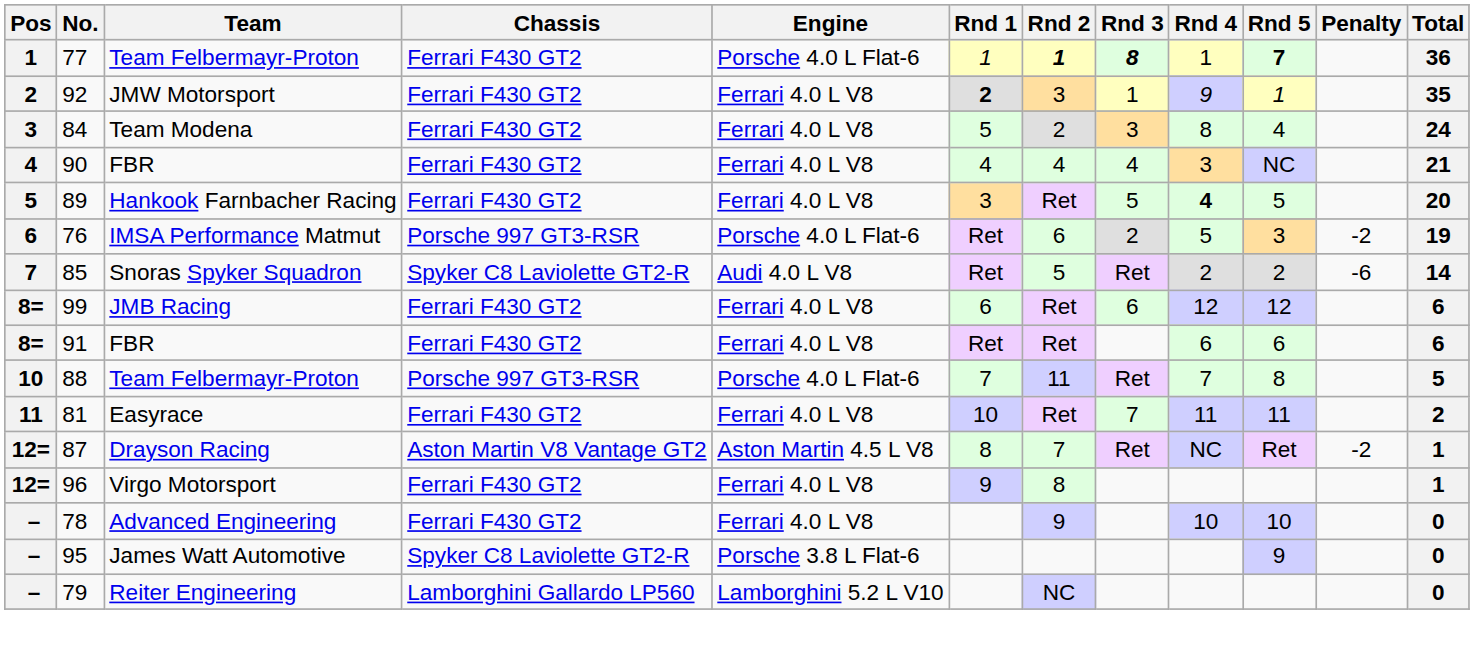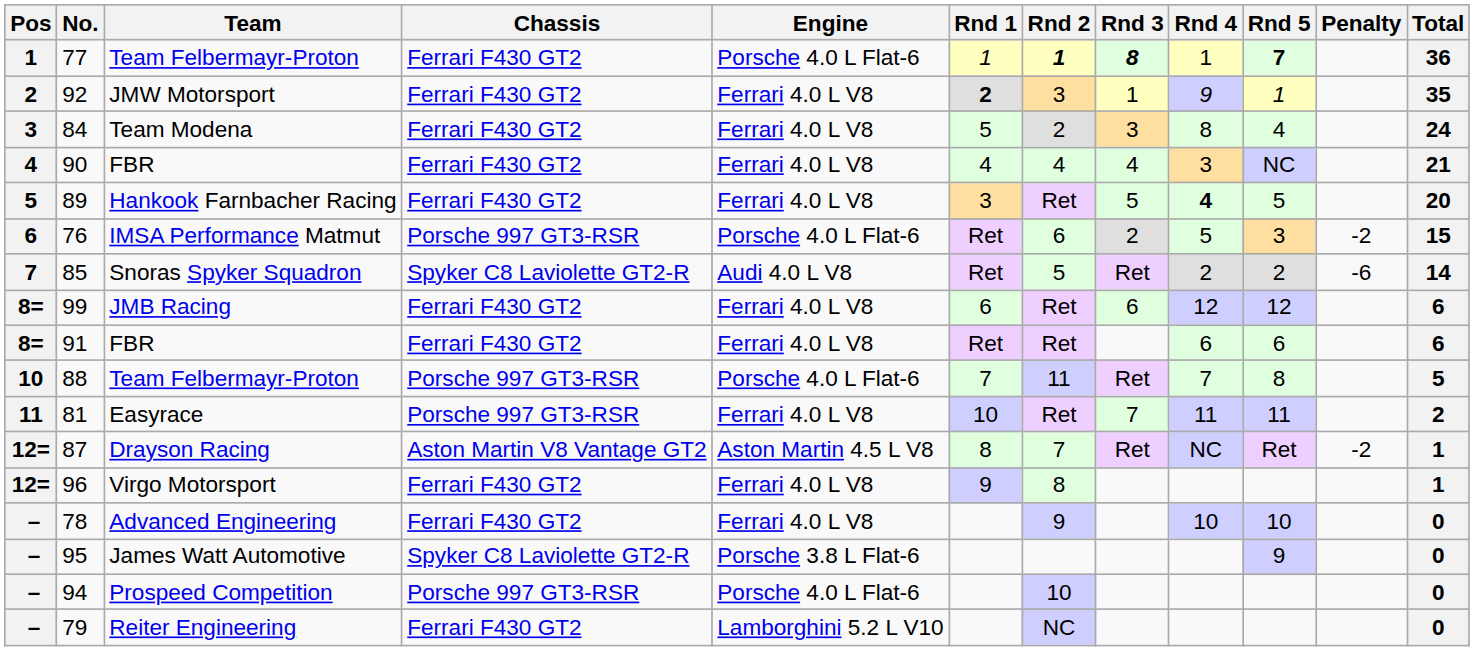 <table class="wikitable" style="font-size: 85%;">
 <tr>
 <th>Pos</th>
 <th>No.</th>
 <th>Team</th>
 <th>Chassis</th>
 <th>Engine</th>
 <th>Rnd 1</th>
 <th>Rnd 2</th>
 <th>Rnd 3</th>
 <th>Rnd 4</th>
 <th>Rnd 5</th>
 <th>Penalty</th>
 <th>Total</th>
 </tr>
 <tr>
 <th>1</th>
 <td>77</td>
 <td> <a href='#'>Team Felbermayr-Proton</a></td>
 <td><a href='#'>Ferrari F430 GT2</a></td>
 <td><a href='#'>Porsche</a> 4.0 L Flat-6</td>
 <td align="center" style="background:#FFFFBF;"><em>1</em></td>
 <td align="center" style="background:#FFFFBF;"><strong><em>1</em></strong></td>
 <td align="center" style="background:#DFFFDF;"><strong><em>8</em></strong></td>
 <td align="center" style="background:#FFFFBF;">1</td>
 <td align="center" style="background:#DFFFDF;"><strong>7</strong></td>
 <td></td>
 <th align="center">36</th>
 </tr>
 <tr>
 <th>2</th>
 <td>92</td>
 <td> JMW Motorsport</td>
 <td><a href='#'>Ferrari F430 GT2</a></td>
 <td><a href='#'>Ferrari</a> 4.0 L V8</td>
 <td align="center" style="background:#DFDFDF;"><strong>2</strong></td>
 <td align="center" style="background:#FFDF9F;">3</td>
 <td align="center" style="background:#FFFFBF;">1</td>
 <td align="center" style="background:#CFCFFF;"><em>9</em></td>
 <td align="center" style="background:#FFFFBF;"><em>1</em></td>
 <td></td>
 <th align="center">35</th>
 </tr>
 <tr>
 <th>3</th>
 <td>84</td>
 <td> Team Modena</td>
 <td><a href='#'>Ferrari F430 GT2</a></td>
 <td><a href='#'>Ferrari</a> 4.0 L V8</td>
 <td align="center" style="background:#DFFFDF;">5</td>
 <td align="center" style="background:#DFDFDF;">2</td>
 <td align="center" style="background:#FFDF9F;">3</td>
 <td align="center" style="background:#DFFFDF;">8</td>
 <td align="center" style="background:#DFFFDF;">4</td>
 <td></td>
 <th align="center">24</th>
 </tr>
 <tr>
 <th>4</th>
 <td>90</td>
 <td> FBR</td>
 <td><a href='#'>Ferrari F430 GT2</a></td>
 <td><a href='#'>Ferrari</a> 4.0 L V8</td>
 <td align="center" style="background:#DFFFDF;">4</td>
 <td align="center" style="background:#DFFFDF;">4</td>
 <td align="center" style="background:#DFFFDF;">4</td>
 <td align="center" style="background:#FFDF9F;">3</td>
 <td align="center" style="background:#CFCFFF;">NC</td>
 <td></td>
 <th align="center">21</th>
 </tr>
 <tr>
 <th>5</th>
 <td>89</td>
 <td> <a href='#'>Hankook</a> Farnbacher Racing</td>
 <td><a href='#'>Ferrari F430 GT2</a></td>
 <td><a href='#'>Ferrari</a> 4.0 L V8</td>
 <td align="center" style="background:#FFDF9F;">3</td>
 <td align="center" style="background:#EFCFFF;">Ret</td>
 <td align="center" style="background:#DFFFDF;">5</td>
 <td align="center" style="background:#DFFFDF;"><strong>4</strong></td>
 <td align="center" style="background:#DFFFDF;">5</td>
 <td></td>
 <th align="center">20</th>
 </tr>
 <tr>
 <th>6</th>
 <td>76</td>
 <td> <a href='#'>IMSA Performance</a> Matmut</td>
 <td><a href='#'>Porsche 997 GT3-RSR</a></td>
 <td><a href='#'>Porsche</a> 4.0 L Flat-6</td>
 <td align="center" style="background:#EFCFFF;">Ret</td>
 <td align="center" style="background:#DFFFDF;">6</td>
 <td align="center" style="background:#DFDFDF;">2</td>
 <td align="center" style="background:#DFFFDF;">5</td>
 <td align="center" style="background:#FFDF9F;">3</td>
 <td align=center>-2</td>
-<th align="center">19</th>
+<th align="center">15</th>
 </tr>
 <tr>
 <th>7</th>
 <td>85</td>
 <td> Snoras <a href='#'>Spyker Squadron</a></td>
 <td><a href='#'>Spyker C8 Laviolette GT2-R</a></td>
 <td><a href='#'>Audi</a> 4.0 L V8</td>
 <td align="center" style="background:#EFCFFF;">Ret</td>
 <td align="center" style="background:#DFFFDF;">5</td>
 <td align="center" style="background:#EFCFFF;">Ret</td>
 <td align="center" style="background:#DFDFDF;">2</td>
 <td align="center" style="background:#DFDFDF;">2</td>
 <td align=center>-6</td>
 <th align="center">14</th>
 </tr>
 <tr>
 <th>8=</th>
 <td>99</td>
 <td> <a href='#'>JMB Racing</a></td>
 <td><a href='#'>Ferrari F430 GT2</a></td>
 <td><a href='#'>Ferrari</a> 4.0 L V8</td>
 <td align="center" style="background:#DFFFDF;">6</td>
 <td align="center" style="background:#EFCFFF;">Ret</td>
 <td align="center" style="background:#DFFFDF;">6</td>
 <td align="center" style="background:#CFCFFF;">12</td>
 <td align="center" style="background:#CFCFFF;">12</td>
 <td></td>
 <th align="center">6</th>
 </tr>
 <tr>
 <th>8=</th>
 <td>91</td>
 <td> FBR</td>
 <td><a href='#'>Ferrari F430 GT2</a></td>
 <td><a href='#'>Ferrari</a> 4.0 L V8</td>
 <td align="center" style="background:#EFCFFF;">Ret</td>
 <td align="center" style="background:#EFCFFF;">Ret</td>
 <td></td>
 <td align="center" style="background:#DFFFDF;">6</td>
 <td align="center" style="background:#DFFFDF;">6</td>
 <td></td>
 <th align="center">6</th>
 </tr>
 <tr>
 <th>10</th>
 <td>88</td>
 <td> <a href='#'>Team Felbermayr-Proton</a></td>
 <td><a href='#'>Porsche 997 GT3-RSR</a></td>
 <td><a href='#'>Porsche</a> 4.0 L Flat-6</td>
 <td align="center" style="background:#DFFFDF;">7</td>
 <td align="center" style="background:#CFCFFF;">11</td>
 <td align="center" style="background:#EFCFFF;">Ret</td>
 <td align="center" style="background:#DFFFDF;">7</td>
 <td align="center" style="background:#DFFFDF;">8</td>
 <td></td>
 <th align="center">5</th>
 </tr>
 <tr>
 <th>11</th>
 <td>81</td>
 <td> Easyrace</td>
-<td><a href='#'>Ferrari F430 GT2</a></td>
+<td><a href='#'>Porsche 997 GT3-RSR</a></td>
 <td><a href='#'>Ferrari</a> 4.0 L V8</td>
 <td align="center" style="background:#CFCFFF;">10</td>
 <td align="center" style="background:#EFCFFF;">Ret</td>
 <td align="center" style="background:#DFFFDF;">7</td>
 <td align="center" style="background:#CFCFFF;">11</td>
 <td align="center" style="background:#CFCFFF;">11</td>
 <td></td>
 <th align="center">2</th>
 </tr>
 <tr>
 <th>12=</th>
 <td>87</td>
 <td> <a href='#'>Drayson Racing</a></td>
 <td><a href='#'>Aston Martin V8 Vantage GT2</a></td>
 <td><a href='#'>Aston Martin</a> 4.5 L V8</td>
 <td align="center" style="background:#DFFFDF;">8</td>
 <td align="center" style="background:#DFFFDF;">7</td>
 <td align="center" style="background:#EFCFFF;">Ret</td>
 <td align="center" style="background:#CFCFFF;">NC</td>
 <td align="center" style="background:#EFCFFF;">Ret</td>
 <td align=center>-2</td>
 <th align="center">1</th>
 </tr>
 <tr>
 <th>12=</th>
 <td>96</td>
 <td> Virgo Motorsport</td>
 <td><a href='#'>Ferrari F430 GT2</a></td>
 <td><a href='#'>Ferrari</a> 4.0 L V8</td>
 <td align="center" style="background:#CFCFFF;">9</td>
 <td align="center" style="background:#DFFFDF;">8</td>
 <td></td>
 <td></td>
 <td></td>
 <td></td>
 <th align="center">1</th>
 </tr>
 <tr>
 <th> –</th>
 <td>78</td>
 <td> <a href='#'>Advanced Engineering</a></td>
 <td><a href='#'>Ferrari F430 GT2</a></td>
 <td><a href='#'>Ferrari</a> 4.0 L V8</td>
 <td></td>
 <td align="center" style="background:#CFCFFF;">9</td>
 <td></td>
 <td align="center" style="background:#CFCFFF;">10</td>
 <td align="center" style="background:#CFCFFF;">10</td>
 <td></td>
 <th align="center">0</th>
 </tr>
 <tr>
 <th> –</th>
 <td>95</td>
 <td> James Watt Automotive</td>
 <td><a href='#'>Spyker C8 Laviolette GT2-R</a></td>
 <td><a href='#'>Porsche</a> 3.8 L Flat-6</td>
 <td></td>
 <td></td>
 <td></td>
 <td></td>
 <td align="center" style="background:#CFCFFF;">9</td>
 <td></td>
 <th align="center">0</th>
 </tr>
 <tr>
 <th> –</th>
+<td>94</td>
+<td> <a href='#'>Prospeed Competition</a></td>
+<td><a href='#'>Porsche 997 GT3-RSR</a></td>
+<td><a href='#'>Porsche</a> 4.0 L Flat-6</td>
+<td></td>
+<td align="center" style="background:#CFCFFF;">10</td>
+<td></td>
+<td></td>
+<td></td>
+<td></td>
+<th align="center">0</th>
+</tr>
+<tr>
+<th> –</th>
 <td>79</td>
 <td> <a href='#'>Reiter Engineering</a></td>
-<td><a href='#'>Lamborghini Gallardo LP560</a></td>
+<td><a href='#'>Ferrari F430 GT2</a></td>
 <td><a href='#'>Lamborghini</a> 5.2 L V10</td>
 <td></td>
 <td align="center" style="background:#CFCFFF;">NC</td>
 <td></td>
 <td></td>
 <td></td>
 <td></td>
 <th align="center">0</th>
 </tr>
 </table>
